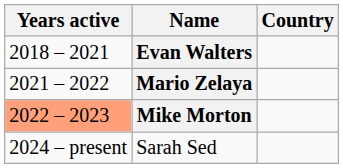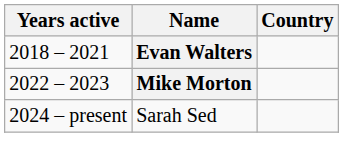 <table class="wikitable plainrowheaders sortable" style="margin-right: 0;">
 <tr>
 <th scope="col">Years active</th>
 <th scope="col">Name</th>
 <th scope="col">Country</th>
 </tr>
 <tr>
 <td>2018 – 2021</td>
 <th scope="row">Evan Walters</th>
 <td></td>
 </tr>
 <tr>
-<td>2021 – 2022</td>
-<th scope="row">Mario Zelaya</th>
-<td></td>
-</tr>
-<tr>
-<td style="background: lightsalmon;">2022 – 2023</td>
+<td>2022 – 2023</td>
 <th scope="row">Mike Morton</th>
 <td></td>
 </tr>
 <tr>
 <td>2024 – present</td>
 <td>Sarah Sed</td>
 <td></td>
 </tr>
 </table>
